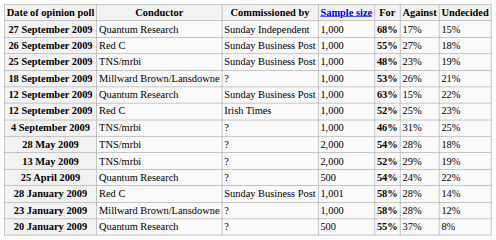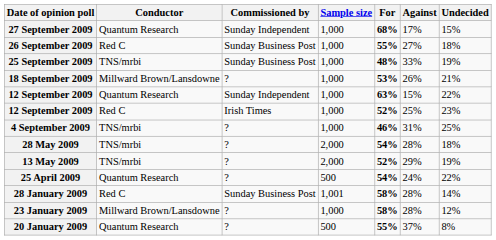 <table class="wikitable" style="text-align:left">
 <tr>
 <th>Date of opinion poll</th>
 <th>Conductor</th>
 <th>Commissioned by</th>
 <th><a href='#'>Sample size</a></th>
 <th>For</th>
 <th>Against</th>
 <th>Undecided</th>
 </tr>
 <tr>
 <th>27 September 2009</th>
 <td>Quantum Research</td>
 <td>Sunday Independent</td>
 <td>1,000</td>
 <td><strong>68%</strong></td>
 <td>17%</td>
 <td>15%</td>
 </tr>
 <tr>
 <th>26 September 2009</th>
 <td>Red C</td>
 <td>Sunday Business Post</td>
 <td>1,000</td>
 <td><strong>55%</strong></td>
 <td>27%</td>
 <td>18%</td>
 </tr>
 <tr>
 <th>25 September 2009</th>
 <td>TNS/mrbi</td>
 <td>Sunday Business Post</td>
 <td>1,000</td>
 <td><strong>48%</strong></td>
-<td>23%</td>
+<td>33%</td>
 <td>19%</td>
 </tr>
 <tr>
 <th>18 September 2009</th>
 <td>Millward Brown/Lansdowne</td>
 <td>?</td>
 <td>1,000</td>
 <td><strong>53%</strong></td>
 <td>26%</td>
 <td>21%</td>
 </tr>
 <tr>
 <th>12 September 2009</th>
 <td>Quantum Research</td>
-<td>Sunday Business Post</td>
+<td>Sunday Independent</td>
 <td>1,000</td>
 <td><strong>63%</strong></td>
 <td>15%</td>
 <td>22%</td>
 </tr>
 <tr>
 <th>12 September 2009</th>
 <td>Red C</td>
 <td>Irish Times</td>
 <td>1,000</td>
 <td><strong>52%</strong></td>
 <td>25%</td>
 <td>23%</td>
 </tr>
 <tr>
 <th>4 September 2009</th>
 <td>TNS/mrbi</td>
 <td>?</td>
 <td>1,000</td>
 <td><strong>46%</strong></td>
 <td>31%</td>
 <td>25%</td>
 </tr>
 <tr>
 <th>28 May 2009</th>
 <td>TNS/mrbi</td>
 <td>?</td>
 <td>2,000</td>
 <td><strong>54%</strong></td>
 <td>28%</td>
 <td>18%</td>
 </tr>
 <tr>
 <th>13 May 2009</th>
 <td>TNS/mrbi</td>
 <td>?</td>
 <td>2,000</td>
 <td><strong>52%</strong></td>
 <td>29%</td>
 <td>19%</td>
 </tr>
 <tr>
 <th>25 April 2009</th>
 <td>Quantum Research</td>
 <td>?</td>
 <td>500</td>
 <td><strong>54%</strong></td>
 <td>24%</td>
 <td>22%</td>
 </tr>
 <tr>
 <th>28 January 2009</th>
 <td>Red C</td>
 <td>Sunday Business Post</td>
 <td>1,001</td>
 <td><strong>58%</strong></td>
 <td>28%</td>
 <td>14%</td>
 </tr>
 <tr>
 <th>23 January 2009</th>
 <td>Millward Brown/Lansdowne</td>
 <td>?</td>
 <td>1,000</td>
 <td><strong>58%</strong></td>
 <td>28%</td>
 <td>12%</td>
 </tr>
 <tr>
 <th>20 January 2009</th>
 <td>Quantum Research</td>
 <td>?</td>
 <td>500</td>
 <td><strong>55%</strong></td>
 <td>37%</td>
 <td>8%</td>
 </tr>
 </table>
